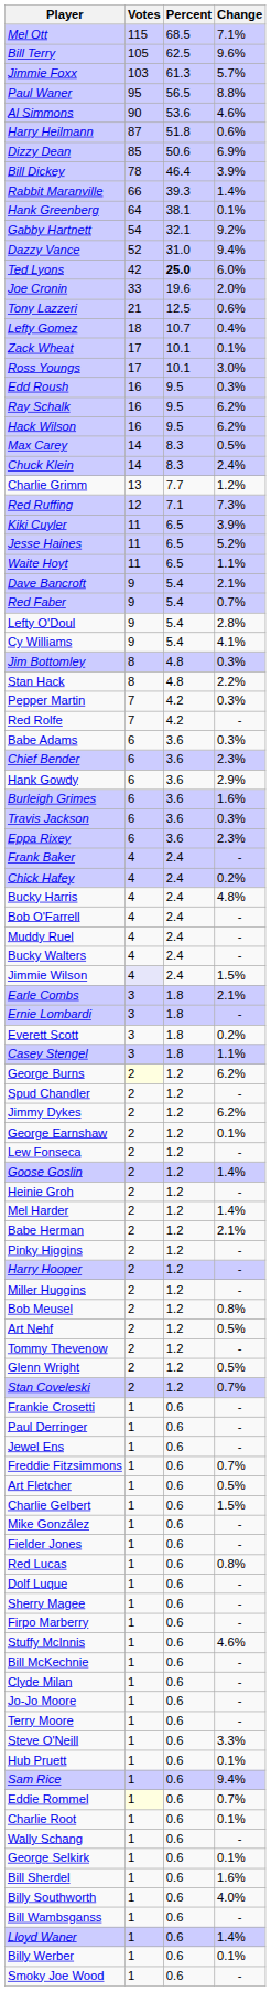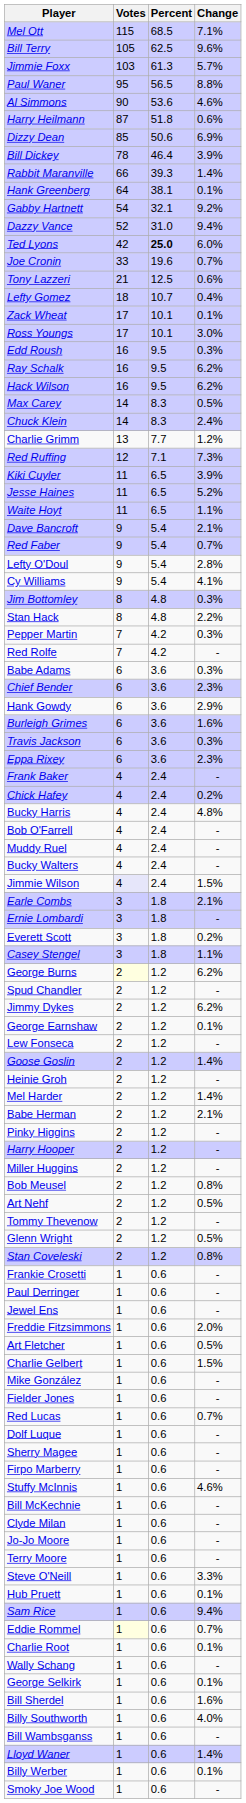 <table class="wikitable" border="1">
 <tr>
 <th>Player</th>
 <th>Votes</th>
 <th>Percent</th>
 <th>Change</th>
 </tr>
 <tr bgcolor="#ccccff">
 <td><em><a href='#'>Mel Ott</a></em></td>
 <td>115</td>
 <td>68.5</td>
 <td align="left"> 7.1%</td>
 </tr>
 <tr bgcolor="#ccccff">
 <td><em><a href='#'>Bill Terry</a></em></td>
 <td>105</td>
 <td>62.5</td>
 <td align="left"> 9.6%</td>
 </tr>
 <tr bgcolor="#ccccff">
 <td><em><a href='#'>Jimmie Foxx</a></em></td>
 <td>103</td>
 <td>61.3</td>
 <td align="left"> 5.7%</td>
 </tr>
 <tr bgcolor="#ccccff">
 <td><em><a href='#'>Paul Waner</a></em></td>
 <td>95</td>
 <td>56.5</td>
 <td align="left"> 8.8%</td>
 </tr>
 <tr bgcolor="#ccccff">
 <td><em><a href='#'>Al Simmons</a></em></td>
 <td>90</td>
 <td>53.6</td>
 <td align="left"> 4.6%</td>
 </tr>
 <tr bgcolor="#ccccff">
 <td><em><a href='#'>Harry Heilmann</a></em></td>
 <td>87</td>
 <td>51.8</td>
 <td align="left"> 0.6%</td>
 </tr>
 <tr bgcolor="#ccccff">
 <td><em><a href='#'>Dizzy Dean</a></em></td>
 <td>85</td>
 <td>50.6</td>
 <td align="left"> 6.9%</td>
 </tr>
 <tr bgcolor="#ccccff">
 <td><em><a href='#'>Bill Dickey</a></em></td>
 <td>78</td>
 <td>46.4</td>
 <td align="left"> 3.9%</td>
 </tr>
 <tr bgcolor="#ccccff">
 <td><em><a href='#'>Rabbit Maranville</a></em></td>
 <td>66</td>
 <td>39.3</td>
 <td align="left"> 1.4%</td>
 </tr>
 <tr bgcolor="#ccccff">
 <td><em><a href='#'>Hank Greenberg</a></em></td>
 <td>64</td>
 <td>38.1</td>
 <td align="left"> 0.1%</td>
 </tr>
 <tr bgcolor="#ccccff">
 <td><em><a href='#'>Gabby Hartnett</a></em></td>
 <td>54</td>
 <td>32.1</td>
 <td align="left"> 9.2%</td>
 </tr>
 <tr bgcolor="#ccccff">
 <td><em><a href='#'>Dazzy Vance</a></em></td>
 <td>52</td>
 <td>31.0</td>
 <td align="left"> 9.4%</td>
 </tr>
 <tr bgcolor="#ccccff">
 <td><em><a href='#'>Ted Lyons</a></em></td>
 <td>42</td>
 <td><strong>25.0</strong></td>
 <td align="left"> 6.0%</td>
 </tr>
 <tr bgcolor="#ccccff">
 <td><em><a href='#'>Joe Cronin</a></em></td>
 <td>33</td>
 <td>19.6</td>
-<td align="left"> 2.0%</td>
+<td align="left"> 0.7%</td>
 </tr>
 <tr bgcolor="#ccccff">
 <td><em><a href='#'>Tony Lazzeri</a></em></td>
 <td>21</td>
 <td>12.5</td>
 <td align="left"> 0.6%</td>
 </tr>
 <tr bgcolor="#ccccff">
 <td><em><a href='#'>Lefty Gomez</a></em></td>
 <td>18</td>
 <td>10.7</td>
 <td align="left"> 0.4%</td>
 </tr>
 <tr bgcolor="#ccccff">
 <td><em><a href='#'>Zack Wheat</a></em></td>
 <td>17</td>
 <td>10.1</td>
 <td align="left"> 0.1%</td>
 </tr>
 <tr bgcolor="#ccccff">
 <td><em><a href='#'>Ross Youngs</a></em></td>
 <td>17</td>
 <td>10.1</td>
 <td align="left"> 3.0%</td>
 </tr>
 <tr bgcolor="#ccccff">
 <td><em><a href='#'>Edd Roush</a></em></td>
 <td>16</td>
 <td>9.5</td>
 <td align="left"> 0.3%</td>
 </tr>
 <tr bgcolor="#ccccff">
 <td><em><a href='#'>Ray Schalk</a></em></td>
 <td>16</td>
 <td>9.5</td>
 <td align="left"> 6.2%</td>
 </tr>
 <tr bgcolor="#ccccff">
 <td><em><a href='#'>Hack Wilson</a></em></td>
 <td>16</td>
 <td>9.5</td>
 <td align="left"> 6.2%</td>
 </tr>
 <tr bgcolor="#ccccff">
 <td><em><a href='#'>Max Carey</a></em></td>
 <td>14</td>
 <td>8.3</td>
 <td align="left"> 0.5%</td>
 </tr>
 <tr bgcolor="#ccccff">
 <td><em><a href='#'>Chuck Klein</a></em></td>
 <td>14</td>
 <td>8.3</td>
 <td align="left"> 2.4%</td>
 </tr>
 <tr>
 <td><a href='#'>Charlie Grimm</a></td>
 <td>13</td>
 <td>7.7</td>
 <td align="left"> 1.2%</td>
 </tr>
 <tr bgcolor="#ccccff">
 <td><em><a href='#'>Red Ruffing</a></em></td>
 <td>12</td>
 <td>7.1</td>
 <td align="left"> 7.3%</td>
 </tr>
 <tr bgcolor="#ccccff">
 <td><em><a href='#'>Kiki Cuyler</a></em></td>
 <td>11</td>
 <td>6.5</td>
 <td align="left"> 3.9%</td>
 </tr>
 <tr bgcolor="#ccccff">
 <td><em><a href='#'>Jesse Haines</a></em></td>
 <td>11</td>
 <td>6.5</td>
 <td align="left"> 5.2%</td>
 </tr>
 <tr bgcolor="#ccccff">
 <td><em><a href='#'>Waite Hoyt</a></em></td>
 <td>11</td>
 <td>6.5</td>
 <td align="left"> 1.1%</td>
 </tr>
 <tr bgcolor="#ccccff">
 <td><em><a href='#'>Dave Bancroft</a></em></td>
 <td>9</td>
 <td>5.4</td>
 <td align="left"> 2.1%</td>
 </tr>
 <tr bgcolor="#ccccff">
 <td><em><a href='#'>Red Faber</a></em></td>
 <td>9</td>
 <td>5.4</td>
 <td align="left"> 0.7%</td>
 </tr>
 <tr>
 <td><a href='#'>Lefty O'Doul</a></td>
 <td>9</td>
 <td>5.4</td>
 <td align="left"> 2.8%</td>
 </tr>
 <tr>
 <td><a href='#'>Cy Williams</a></td>
 <td>9</td>
 <td>5.4</td>
 <td align="left"> 4.1%</td>
 </tr>
 <tr bgcolor="#ccccff">
 <td><em><a href='#'>Jim Bottomley</a></em></td>
 <td>8</td>
 <td>4.8</td>
 <td align="left"> 0.3%</td>
 </tr>
 <tr>
 <td><a href='#'>Stan Hack</a></td>
 <td>8</td>
 <td>4.8</td>
 <td align="left"> 2.2%</td>
 </tr>
 <tr>
 <td><a href='#'>Pepper Martin</a></td>
 <td>7</td>
 <td>4.2</td>
 <td align="left"> 0.3%</td>
 </tr>
 <tr>
 <td><a href='#'>Red Rolfe</a></td>
 <td>7</td>
 <td>4.2</td>
 <td align=center>-</td>
 </tr>
 <tr>
 <td><a href='#'>Babe Adams</a></td>
 <td>6</td>
 <td>3.6</td>
 <td align="left"> 0.3%</td>
 </tr>
 <tr bgcolor="#ccccff">
 <td><em><a href='#'>Chief Bender</a></em></td>
 <td>6</td>
 <td>3.6</td>
 <td align="left"> 2.3%</td>
 </tr>
 <tr>
 <td><a href='#'>Hank Gowdy</a></td>
 <td>6</td>
 <td>3.6</td>
 <td align="left"> 2.9%</td>
 </tr>
 <tr bgcolor="#ccccff">
 <td><em><a href='#'>Burleigh Grimes</a></em></td>
 <td>6</td>
 <td>3.6</td>
 <td align="left"> 1.6%</td>
 </tr>
 <tr bgcolor="#ccccff">
 <td><em><a href='#'>Travis Jackson</a></em></td>
 <td>6</td>
 <td>3.6</td>
 <td align="left"> 0.3%</td>
 </tr>
 <tr bgcolor="#ccccff">
 <td><em><a href='#'>Eppa Rixey</a></em></td>
 <td>6</td>
 <td>3.6</td>
 <td align="left"> 2.3%</td>
 </tr>
 <tr bgcolor="#ccccff">
 <td><em><a href='#'>Frank Baker</a></em></td>
 <td>4</td>
 <td>2.4</td>
 <td align=center>-</td>
 </tr>
 <tr bgcolor="#ccccff">
 <td><em><a href='#'>Chick Hafey</a></em></td>
 <td>4</td>
 <td>2.4</td>
 <td align="left"> 0.2%</td>
 </tr>
 <tr>
 <td><a href='#'>Bucky Harris</a></td>
 <td>4</td>
 <td>2.4</td>
 <td align="left"> 4.8%</td>
 </tr>
 <tr>
 <td><a href='#'>Bob O'Farrell</a></td>
 <td>4</td>
 <td>2.4</td>
 <td align=center>-</td>
 </tr>
 <tr>
 <td><a href='#'>Muddy Ruel</a></td>
 <td>4</td>
 <td>2.4</td>
 <td align=center>-</td>
 </tr>
 <tr>
 <td><a href='#'>Bucky Walters</a></td>
 <td>4</td>
 <td>2.4</td>
 <td align=center>-</td>
 </tr>
 <tr>
 <td><a href='#'>Jimmie Wilson</a></td>
 <td style="background: lavender;">4</td>
 <td>2.4</td>
 <td align="left"> 1.5%</td>
 </tr>
 <tr bgcolor="#ccccff">
 <td><em><a href='#'>Earle Combs</a></em></td>
 <td>3</td>
 <td>1.8</td>
 <td align="left"> 2.1%</td>
 </tr>
 <tr bgcolor="#ccccff">
 <td><em><a href='#'>Ernie Lombardi</a></em></td>
 <td>3</td>
 <td>1.8</td>
 <td align=center>-</td>
 </tr>
 <tr>
 <td><a href='#'>Everett Scott</a></td>
 <td>3</td>
 <td>1.8</td>
 <td align="left"> 0.2%</td>
 </tr>
 <tr bgcolor="#ccccff">
 <td><em><a href='#'>Casey Stengel</a></em></td>
 <td>3</td>
 <td>1.8</td>
 <td align="left"> 1.1%</td>
 </tr>
 <tr>
 <td><a href='#'>George Burns</a></td>
 <td style="background: lightyellow;">2</td>
 <td>1.2</td>
 <td align="left"> 6.2%</td>
 </tr>
 <tr>
 <td><a href='#'>Spud Chandler</a></td>
 <td>2</td>
 <td>1.2</td>
 <td align=center>-</td>
 </tr>
 <tr>
 <td><a href='#'>Jimmy Dykes</a></td>
 <td>2</td>
 <td>1.2</td>
 <td align="left"> 6.2%</td>
 </tr>
 <tr>
 <td><a href='#'>George Earnshaw</a></td>
 <td>2</td>
 <td>1.2</td>
 <td align="left"> 0.1%</td>
 </tr>
 <tr>
 <td><a href='#'>Lew Fonseca</a></td>
 <td>2</td>
 <td>1.2</td>
 <td align=center>-</td>
 </tr>
 <tr bgcolor="#ccccff">
 <td><em><a href='#'>Goose Goslin</a></em></td>
 <td>2</td>
 <td>1.2</td>
 <td align="left"> 1.4%</td>
 </tr>
 <tr>
 <td><a href='#'>Heinie Groh</a></td>
 <td>2</td>
 <td>1.2</td>
 <td align=center>-</td>
 </tr>
 <tr>
 <td><a href='#'>Mel Harder</a></td>
 <td>2</td>
 <td>1.2</td>
 <td align="left"> 1.4%</td>
 </tr>
 <tr>
 <td><a href='#'>Babe Herman</a></td>
 <td>2</td>
 <td>1.2</td>
 <td align="left"> 2.1%</td>
 </tr>
 <tr>
 <td><a href='#'>Pinky Higgins</a></td>
 <td>2</td>
 <td>1.2</td>
 <td align=center>-</td>
 </tr>
 <tr bgcolor="#ccccff">
 <td><em><a href='#'>Harry Hooper</a></em></td>
 <td>2</td>
 <td>1.2</td>
 <td align=center>-</td>
 </tr>
 <tr>
 <td><a href='#'>Miller Huggins</a></td>
 <td>2</td>
 <td>1.2</td>
 <td align=center>-</td>
 </tr>
 <tr>
 <td><a href='#'>Bob Meusel</a></td>
 <td>2</td>
 <td>1.2</td>
 <td align="left"> 0.8%</td>
 </tr>
 <tr>
 <td><a href='#'>Art Nehf</a></td>
 <td>2</td>
 <td>1.2</td>
 <td align="left"> 0.5%</td>
 </tr>
 <tr>
 <td><a href='#'>Tommy Thevenow</a></td>
 <td>2</td>
 <td>1.2</td>
 <td align=center>-</td>
 </tr>
 <tr>
 <td><a href='#'>Glenn Wright</a></td>
 <td>2</td>
 <td>1.2</td>
 <td align="left"> 0.5%</td>
 </tr>
 <tr bgcolor="#ccccff">
 <td><em><a href='#'>Stan Coveleski</a></em></td>
 <td>2</td>
 <td>1.2</td>
-<td align="left"> 0.7%</td>
+<td align="left"> 0.8%</td>
 </tr>
 <tr>
 <td><a href='#'>Frankie Crosetti</a></td>
 <td>1</td>
 <td>0.6</td>
 <td align=center>-</td>
 </tr>
 <tr>
 <td><a href='#'>Paul Derringer</a></td>
 <td>1</td>
 <td>0.6</td>
 <td align=center>-</td>
 </tr>
 <tr>
 <td><a href='#'>Jewel Ens</a></td>
 <td>1</td>
 <td>0.6</td>
 <td align=center>-</td>
 </tr>
 <tr>
 <td><a href='#'>Freddie Fitzsimmons</a></td>
 <td>1</td>
 <td>0.6</td>
-<td align="left"> 0.7%</td>
+<td align="left"> 2.0%</td>
 </tr>
 <tr>
 <td><a href='#'>Art Fletcher</a></td>
 <td>1</td>
 <td>0.6</td>
 <td align="left"> 0.5%</td>
 </tr>
 <tr>
 <td><a href='#'>Charlie Gelbert</a></td>
 <td>1</td>
 <td>0.6</td>
 <td align="left"> 1.5%</td>
 </tr>
 <tr>
 <td><a href='#'>Mike González</a></td>
 <td>1</td>
 <td>0.6</td>
 <td align=center>-</td>
 </tr>
 <tr>
 <td><a href='#'>Fielder Jones</a></td>
 <td>1</td>
 <td>0.6</td>
 <td align=center>-</td>
 </tr>
 <tr>
 <td><a href='#'>Red Lucas</a></td>
 <td>1</td>
 <td>0.6</td>
-<td align="left"> 0.8%</td>
+<td align="left"> 0.7%</td>
 </tr>
 <tr>
 <td><a href='#'>Dolf Luque</a></td>
 <td>1</td>
 <td>0.6</td>
 <td align=center>-</td>
 </tr>
 <tr>
 <td><a href='#'>Sherry Magee</a></td>
 <td>1</td>
 <td>0.6</td>
 <td align=center>-</td>
 </tr>
 <tr>
 <td><a href='#'>Firpo Marberry</a></td>
 <td>1</td>
 <td>0.6</td>
 <td align=center>-</td>
 </tr>
 <tr>
 <td><a href='#'>Stuffy McInnis</a></td>
 <td>1</td>
 <td>0.6</td>
 <td align="left"> 4.6%</td>
 </tr>
 <tr>
 <td><a href='#'>Bill McKechnie</a></td>
 <td>1</td>
 <td>0.6</td>
 <td align=center>-</td>
 </tr>
 <tr>
 <td><a href='#'>Clyde Milan</a></td>
 <td>1</td>
 <td>0.6</td>
 <td align=center>-</td>
 </tr>
 <tr>
 <td><a href='#'>Jo-Jo Moore</a></td>
 <td>1</td>
 <td>0.6</td>
 <td align=center>-</td>
 </tr>
 <tr>
 <td><a href='#'>Terry Moore</a></td>
 <td>1</td>
 <td>0.6</td>
 <td align=center>-</td>
 </tr>
 <tr>
 <td><a href='#'>Steve O'Neill</a></td>
 <td>1</td>
 <td>0.6</td>
 <td align="left"> 3.3%</td>
 </tr>
 <tr>
 <td><a href='#'>Hub Pruett</a></td>
 <td>1</td>
 <td>0.6</td>
 <td align="left"> 0.1%</td>
 </tr>
 <tr bgcolor="#ccccff">
 <td><em><a href='#'>Sam Rice</a></em></td>
 <td>1</td>
 <td>0.6</td>
 <td align="left"> 9.4%</td>
 </tr>
 <tr>
 <td><a href='#'>Eddie Rommel</a></td>
 <td style="background: lightyellow;">1</td>
 <td>0.6</td>
 <td align="left"> 0.7%</td>
 </tr>
 <tr>
 <td><a href='#'>Charlie Root</a></td>
 <td>1</td>
 <td>0.6</td>
 <td align="left"> 0.1%</td>
 </tr>
 <tr>
 <td><a href='#'>Wally Schang</a></td>
 <td>1</td>
 <td>0.6</td>
 <td align=center>-</td>
 </tr>
 <tr>
 <td><a href='#'>George Selkirk</a></td>
 <td>1</td>
 <td>0.6</td>
 <td align="left"> 0.1%</td>
 </tr>
 <tr>
 <td><a href='#'>Bill Sherdel</a></td>
 <td>1</td>
 <td>0.6</td>
 <td align="left"> 1.6%</td>
 </tr>
 <tr>
 <td><a href='#'>Billy Southworth</a></td>
 <td>1</td>
 <td>0.6</td>
 <td align="left"> 4.0%</td>
 </tr>
 <tr>
 <td><a href='#'>Bill Wambsganss</a></td>
 <td>1</td>
 <td>0.6</td>
 <td align=center>-</td>
 </tr>
 <tr bgcolor="#ccccff">
 <td><em><a href='#'>Lloyd Waner</a></em></td>
 <td>1</td>
 <td>0.6</td>
 <td align="left"> 1.4%</td>
 </tr>
 <tr>
 <td><a href='#'>Billy Werber</a></td>
 <td>1</td>
 <td>0.6</td>
 <td align="left"> 0.1%</td>
 </tr>
 <tr>
 <td><a href='#'>Smoky Joe Wood</a></td>
 <td>1</td>
 <td>0.6</td>
 <td align=center>-</td>
 </tr>
 </table>
